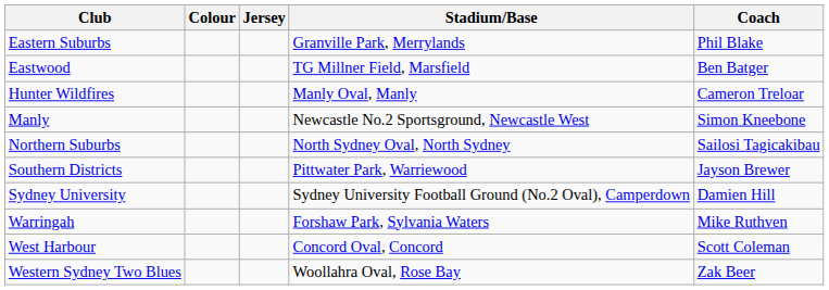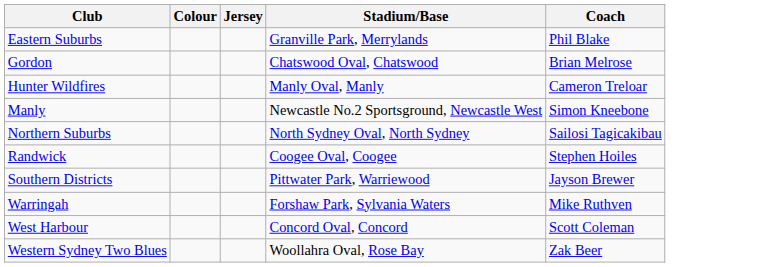 <table class="wikitable" style="text-align:left;font-size:97%;">
 <tr>
 <th>Club</th>
 <th class=unsortable>Colour</th>
 <th class=unsortable>Jersey</th>
 <th>Stadium/Base</th>
 <th>Coach</th>
 </tr>
 <tr>
 <td><a href='#'>Eastern Suburbs</a></td>
 <td align=center></td>
 <td align=center></td>
 <td><a href='#'>Granville Park</a>, <a href='#'>Merrylands</a></td>
 <td><a href='#'>Phil Blake</a></td>
 </tr>
 <tr>
-<td><a href='#'>Eastwood</a></td>
+<td><a href='#'>Gordon</a></td>
 <td align=center></td>
 <td align=center></td>
-<td><a href='#'>TG Millner Field</a>, <a href='#'>Marsfield</a></td>
-<td><a href='#'>Ben Batger</a></td>
+<td><a href='#'>Chatswood Oval</a>, <a href='#'>Chatswood</a></td>
+<td><a href='#'>Brian Melrose</a></td>
 </tr>
 <tr>
 <td><a href='#'>Hunter Wildfires</a></td>
 <td align=center></td>
 <td align=center></td>
 <td><a href='#'>Manly Oval</a>, <a href='#'>Manly</a></td>
 <td><a href='#'>Cameron Treloar</a></td>
 </tr>
 <tr>
 <td><a href='#'>Manly</a></td>
 <td align=center></td>
 <td align=center></td>
 <td>Newcastle No.2 Sportsground, <a href='#'>Newcastle West</a></td>
 <td><a href='#'>Simon Kneebone</a></td>
 </tr>
 <tr>
 <td><a href='#'>Northern Suburbs</a></td>
 <td align=center></td>
 <td align=center></td>
 <td><a href='#'>North Sydney Oval</a>, <a href='#'>North Sydney</a></td>
 <td><a href='#'>Sailosi Tagicakibau</a></td>
 </tr>
 <tr>
+<td><a href='#'>Randwick</a></td>
+<td align=center></td>
+<td align=center></td>
+<td><a href='#'>Coogee Oval</a>, <a href='#'>Coogee</a></td>
+<td><a href='#'>Stephen Hoiles</a></td>
+</tr>
+<tr>
 <td><a href='#'>Southern Districts</a></td>
 <td align=center></td>
 <td align=center></td>
 <td><a href='#'>Pittwater Park</a>, <a href='#'>Warriewood</a></td>
 <td><a href='#'>Jayson Brewer</a></td>
-</tr>
-<tr>
-<td><a href='#'>Sydney University</a></td>
-<td align=center></td>
-<td align=center></td>
-<td>Sydney University Football Ground (No.2 Oval), <a href='#'>Camperdown</a></td>
-<td><a href='#'>Damien Hill</a></td>
 </tr>
 <tr>
 <td><a href='#'>Warringah</a></td>
 <td align=center></td>
 <td align=center></td>
 <td><a href='#'>Forshaw Park</a>, <a href='#'>Sylvania Waters</a></td>
 <td><a href='#'>Mike Ruthven</a></td>
 </tr>
 <tr>
 <td><a href='#'>West Harbour</a></td>
 <td align=center></td>
 <td align=center></td>
 <td><a href='#'>Concord Oval</a>, <a href='#'>Concord</a></td>
 <td><a href='#'>Scott Coleman</a></td>
 </tr>
 <tr>
 <td><a href='#'>Western Sydney Two Blues</a></td>
 <td align=center></td>
 <td align=center></td>
 <td>Woollahra Oval, <a href='#'>Rose Bay</a></td>
 <td><a href='#'>Zak Beer</a></td>
 </tr>
 </table>
